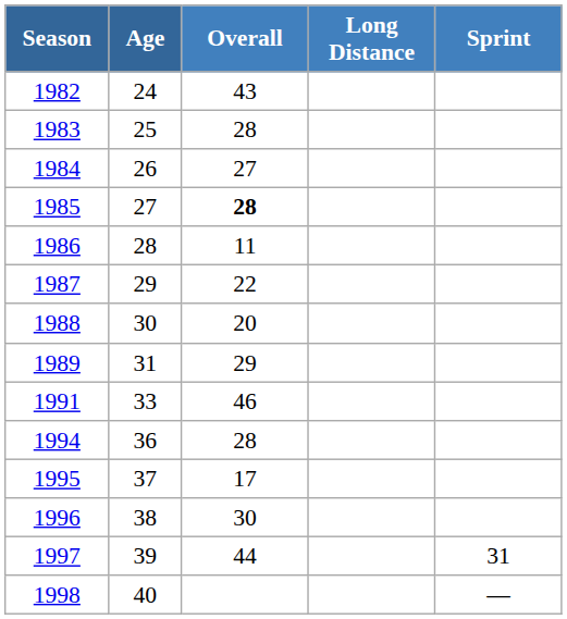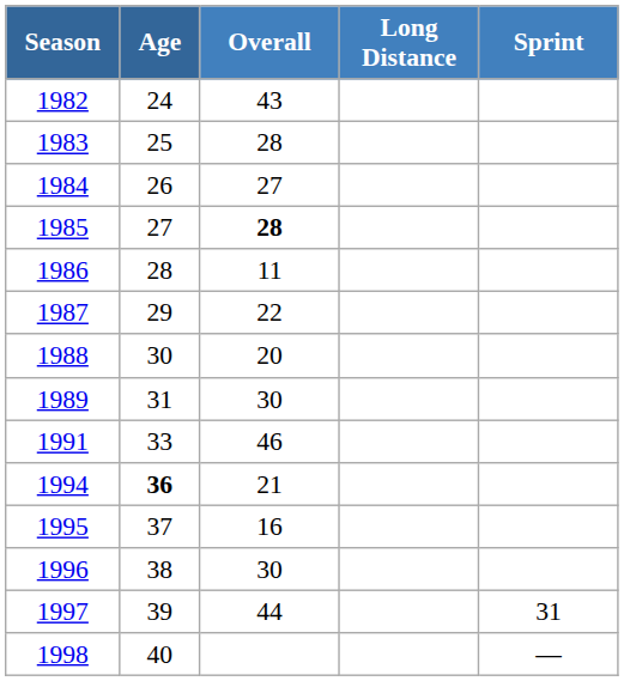 <table class="wikitable" style="font-size:95%; text-align:center; border:grey solid 1px; border-collapse:collapse; background:#ffffff;">
 <tr>
 <th style="background-color:#369; color:white; width:60px;"> Season </th>
 <th style="background-color:#369; color:white; width:40px;"> Age </th>
 <th style="background-color:#4180be; color:white; width:75px;">Overall</th>
 <th style="background-color:#4180be; color:white; width:75px;">Long Distance</th>
 <th style="background-color:#4180be; color:white; width:75px;">Sprint</th>
 </tr>
 <tr>
 <td><a href='#'>1982</a></td>
 <td>24</td>
 <td>43</td>
 <td></td>
 <td></td>
 </tr>
 <tr>
 <td><a href='#'>1983</a></td>
 <td>25</td>
 <td>28</td>
 <td></td>
 <td></td>
 </tr>
 <tr>
 <td><a href='#'>1984</a></td>
 <td>26</td>
 <td>27</td>
 <td></td>
 <td></td>
 </tr>
 <tr>
 <td><a href='#'>1985</a></td>
 <td>27</td>
 <td><strong>28</strong></td>
 <td></td>
 <td></td>
 </tr>
 <tr>
 <td><a href='#'>1986</a></td>
 <td>28</td>
 <td>11</td>
 <td></td>
 <td></td>
 </tr>
 <tr>
 <td><a href='#'>1987</a></td>
 <td>29</td>
 <td>22</td>
 <td></td>
 <td></td>
 </tr>
 <tr>
 <td><a href='#'>1988</a></td>
 <td>30</td>
 <td>20</td>
 <td></td>
 <td></td>
 </tr>
 <tr>
 <td><a href='#'>1989</a></td>
 <td>31</td>
-<td>29</td>
+<td>30</td>
 <td></td>
 <td></td>
 </tr>
 <tr>
 <td><a href='#'>1991</a></td>
 <td>33</td>
 <td>46</td>
 <td></td>
 <td></td>
 </tr>
 <tr>
 <td><a href='#'>1994</a></td>
-<td>36</td>
-<td>28</td>
+<td><strong>36</strong></td>
+<td>21</td>
 <td></td>
 <td></td>
 </tr>
 <tr>
 <td><a href='#'>1995</a></td>
 <td>37</td>
-<td>17</td>
+<td>16</td>
 <td></td>
 <td></td>
 </tr>
 <tr>
 <td><a href='#'>1996</a></td>
 <td>38</td>
 <td>30</td>
 <td></td>
 <td></td>
 </tr>
 <tr>
 <td><a href='#'>1997</a></td>
 <td>39</td>
 <td>44</td>
 <td></td>
 <td>31</td>
 </tr>
 <tr>
 <td><a href='#'>1998</a></td>
 <td>40</td>
 <td></td>
 <td></td>
 <td>—</td>
 </tr>
 </table>
